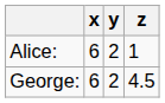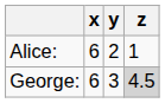 <table class="wikitable">
 <tr>
 <th></th>
 <th>x</th>
 <th>y</th>
 <th>z</th>
 </tr>
 <tr>
 <td>Alice:</td>
 <td>6</td>
 <td>2</td>
 <td>1</td>
 </tr>
 <tr>
 <td>George:</td>
 <td>6</td>
-<td>2</td>
-<td>4.5</td>
+<td>3</td>
+<td style="background: lightgrey;">4.5</td>
 </tr>
 </table>
